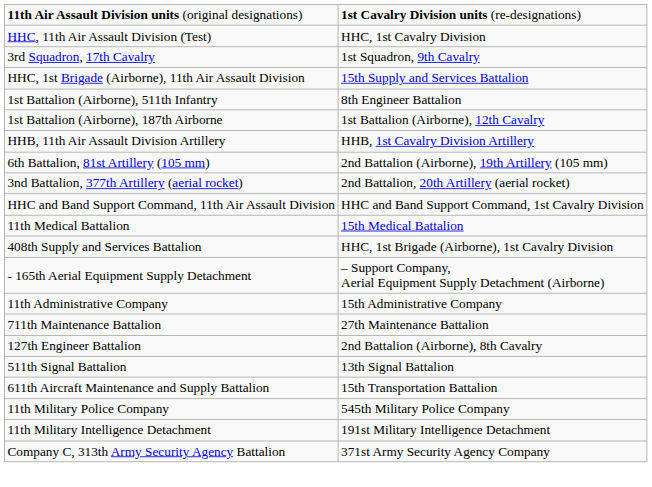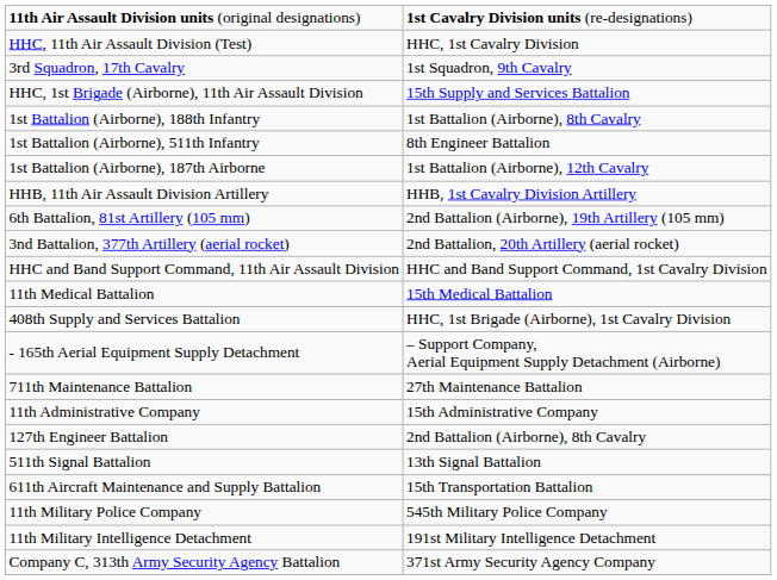 <table class="wikitable collapsible collapsed" style="text-align: left;margin:0px;">
 <tr>
 <td> <strong>11th Air Assault Division units</strong> (original designations)</td>
 <td> <strong>1st Cavalry Division units</strong> (re-designations)</td>
 </tr>
 <tr>
 <td><a href='#'>HHC</a>, 11th Air Assault Division (Test)</td>
 <td>HHC, 1st Cavalry Division</td>
 </tr>
 <tr>
 <td>3rd <a href='#'>Squadron</a>, <a href='#'>17th Cavalry</a></td>
 <td>1st Squadron, <a href='#'>9th Cavalry</a></td>
 </tr>
 <tr>
 <td> HHC, 1st <a href='#'>Brigade</a> (Airborne), 11th Air Assault Division</td>
 <td><a href='#'>15th Supply and Services Battalion</a></td>
+</tr>
+<tr>
+<td> 1st <a href='#'>Battalion</a> (Airborne), 188th Infantry</td>
+<td> 1st Battalion (Airborne), <a href='#'>8th Cavalry</a></td>
 </tr>
 <tr>
 <td> 1st Battalion (Airborne), 511th Infantry</td>
 <td>8th Engineer Battalion</td>
 </tr>
 <tr>
 <td> 1st Battalion (Airborne), 187th Airborne</td>
 <td> 1st Battalion (Airborne), <a href='#'>12th Cavalry</a></td>
 </tr>
 <tr>
 <td>HHB, 11th Air Assault Division Artillery</td>
 <td>HHB, <a href='#'>1st Cavalry Division Artillery</a></td>
 </tr>
 <tr>
 <td>6th Battalion, <a href='#'>81st Artillery</a> (<a href='#'>105 mm</a>)</td>
 <td> 2nd Battalion (Airborne), <a href='#'>19th Artillery</a> (105 mm)</td>
 </tr>
 <tr>
 <td>3nd Battalion, <a href='#'>377th Artillery</a> (<a href='#'>aerial rocket</a>)</td>
 <td>2nd Battalion, <a href='#'>20th Artillery</a> (aerial rocket)</td>
 </tr>
 <tr>
 <td>HHC and Band Support Command, 11th Air Assault Division</td>
 <td>HHC and Band Support Command, 1st Cavalry Division</td>
 </tr>
 <tr>
 <td>11th Medical Battalion</td>
 <td><a href='#'>15th Medical Battalion</a></td>
 </tr>
 <tr>
 <td>408th Supply and Services Battalion</td>
 <td> HHC, 1st Brigade (Airborne), 1st Cavalry Division</td>
 </tr>
 <tr>
 <td>- 165th Aerial Equipment Supply Detachment</td>
 <td>–  Support Company,<br>Aerial Equipment Supply Detachment (Airborne)</td>
 </tr>
 <tr>
+<td>711th Maintenance Battalion</td>
+<td>27th Maintenance Battalion</td>
+</tr>
+<tr>
 <td>11th Administrative Company</td>
 <td>15th Administrative Company</td>
-</tr>
-<tr>
-<td>711th Maintenance Battalion</td>
-<td>27th Maintenance Battalion</td>
 </tr>
 <tr>
 <td>127th Engineer Battalion</td>
 <td> 2nd Battalion (Airborne), 8th Cavalry</td>
 </tr>
 <tr>
 <td>511th Signal Battalion</td>
 <td>13th Signal Battalion</td>
 </tr>
 <tr>
 <td>611th Aircraft Maintenance and Supply Battalion</td>
 <td>15th Transportation Battalion</td>
 </tr>
 <tr>
 <td>11th Military Police Company</td>
 <td>545th Military Police Company</td>
 </tr>
 <tr>
 <td>11th Military Intelligence Detachment</td>
 <td>191st Military Intelligence Detachment</td>
 </tr>
 <tr>
 <td>Company C, 313th <a href='#'>Army Security Agency</a> Battalion</td>
 <td>371st Army Security Agency Company</td>
 </tr>
 </table>
